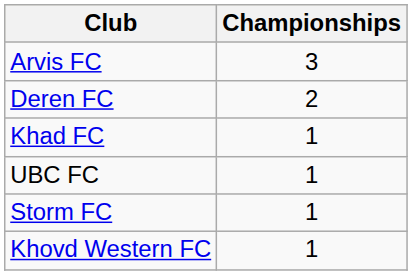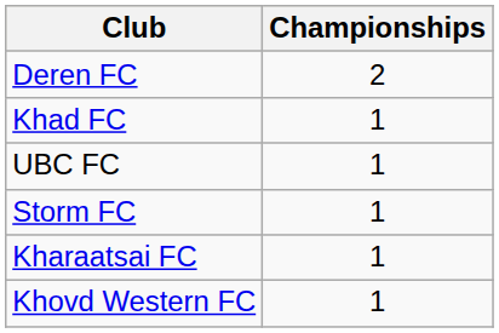 <table class="wikitable sortable">
 <tr style="background:beige;">
 <th>Club</th>
 <th>Championships</th>
-</tr>
-<tr>
-<td><a href='#'>Arvis FC</a></td>
-<td align=center>3</td>
 </tr>
 <tr>
 <td><a href='#'>Deren FC</a></td>
 <td align=center>2</td>
 </tr>
 <tr>
 <td><a href='#'>Khad FC</a></td>
 <td align=center>1</td>
 </tr>
 <tr>
 <td>UBC FC</td>
 <td align=center>1</td>
 </tr>
 <tr>
 <td><a href='#'>Storm FC</a></td>
 <td align=center>1</td>
 </tr>
 <tr>
+<td><a href='#'>Kharaatsai FC</a></td>
+<td align=center>1</td>
+</tr>
+<tr>
 <td><a href='#'>Khovd Western FC</a></td>
 <td align=center>1</td>
 </tr>
 </table>
